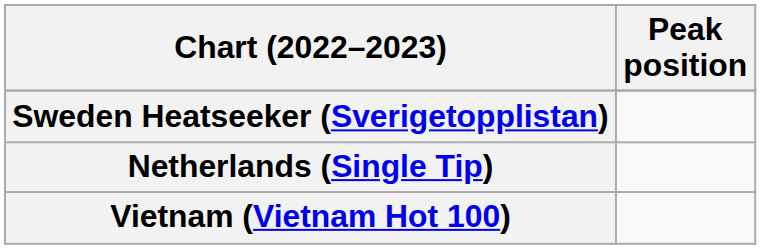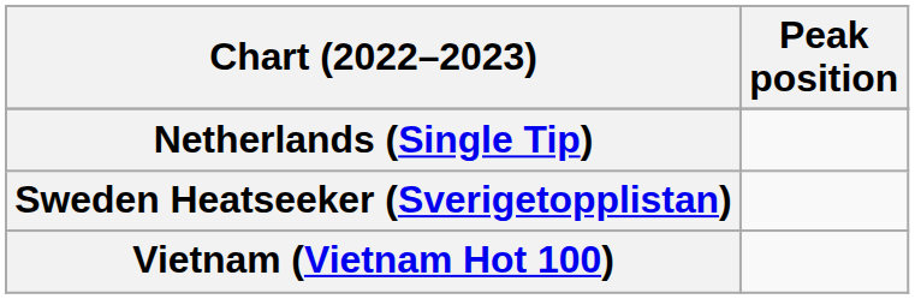 <table class="wikitable sortable plainrowheaders">
 <tr>
 <th>Chart (2022–2023)</th>
 <th>Peak<br>position</th>
 </tr>
 <tr>
 </tr>
 <tr>
-<th scope="row">Sweden Heatseeker (<a href='#'>Sverigetopplistan</a>)</th>
+<th scope="row">Netherlands (<a href='#'>Single Tip</a>)</th>
 <td></td>
 </tr>
 <tr>
-<th scope="row">Netherlands (<a href='#'>Single Tip</a>)</th>
+<th scope="row">Sweden Heatseeker (<a href='#'>Sverigetopplistan</a>)</th>
 <td></td>
 </tr>
 <tr>
 <th scope="row">Vietnam (<a href='#'>Vietnam Hot 100</a>)</th>
 <td></td>
 </tr>
 </table>
